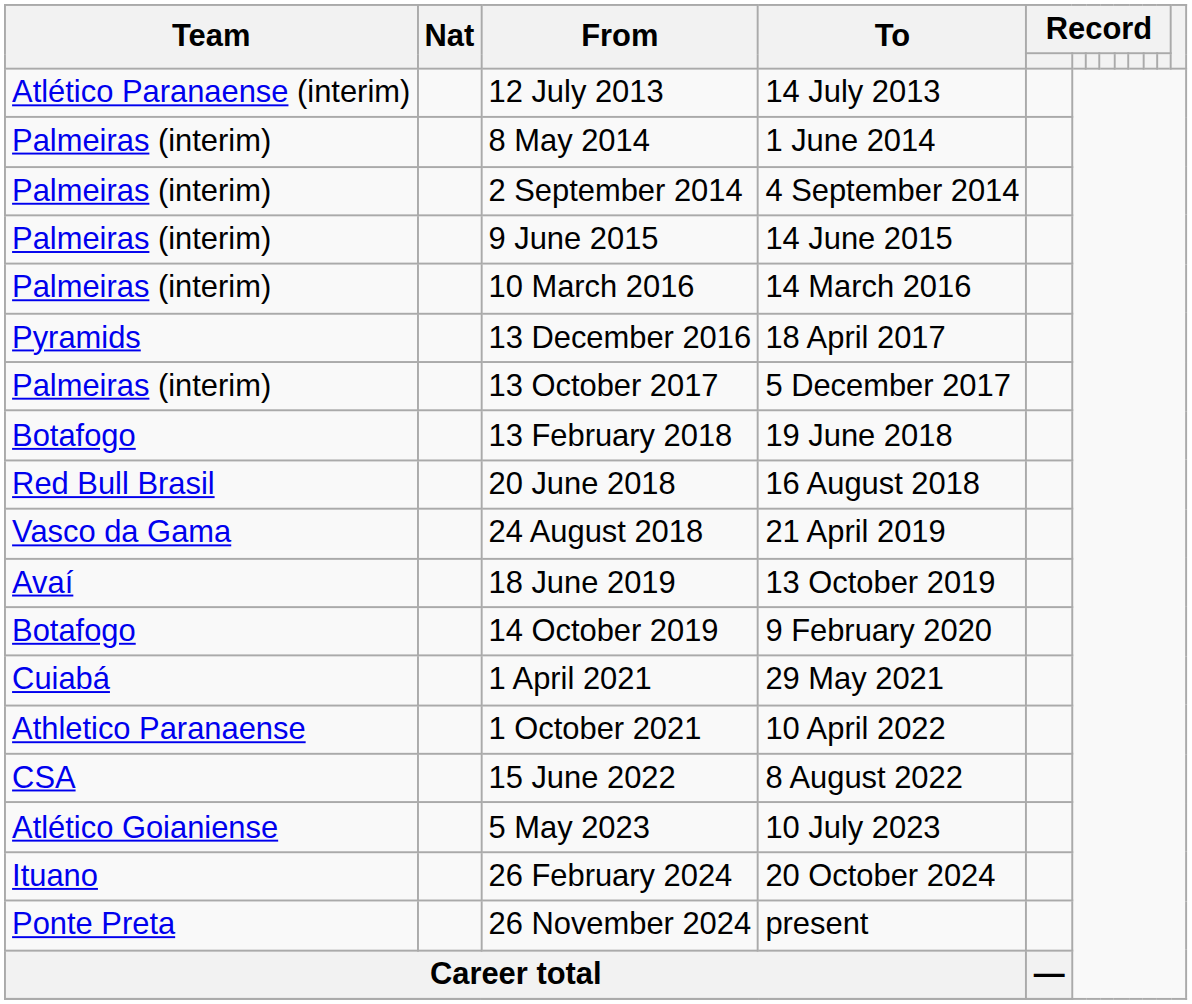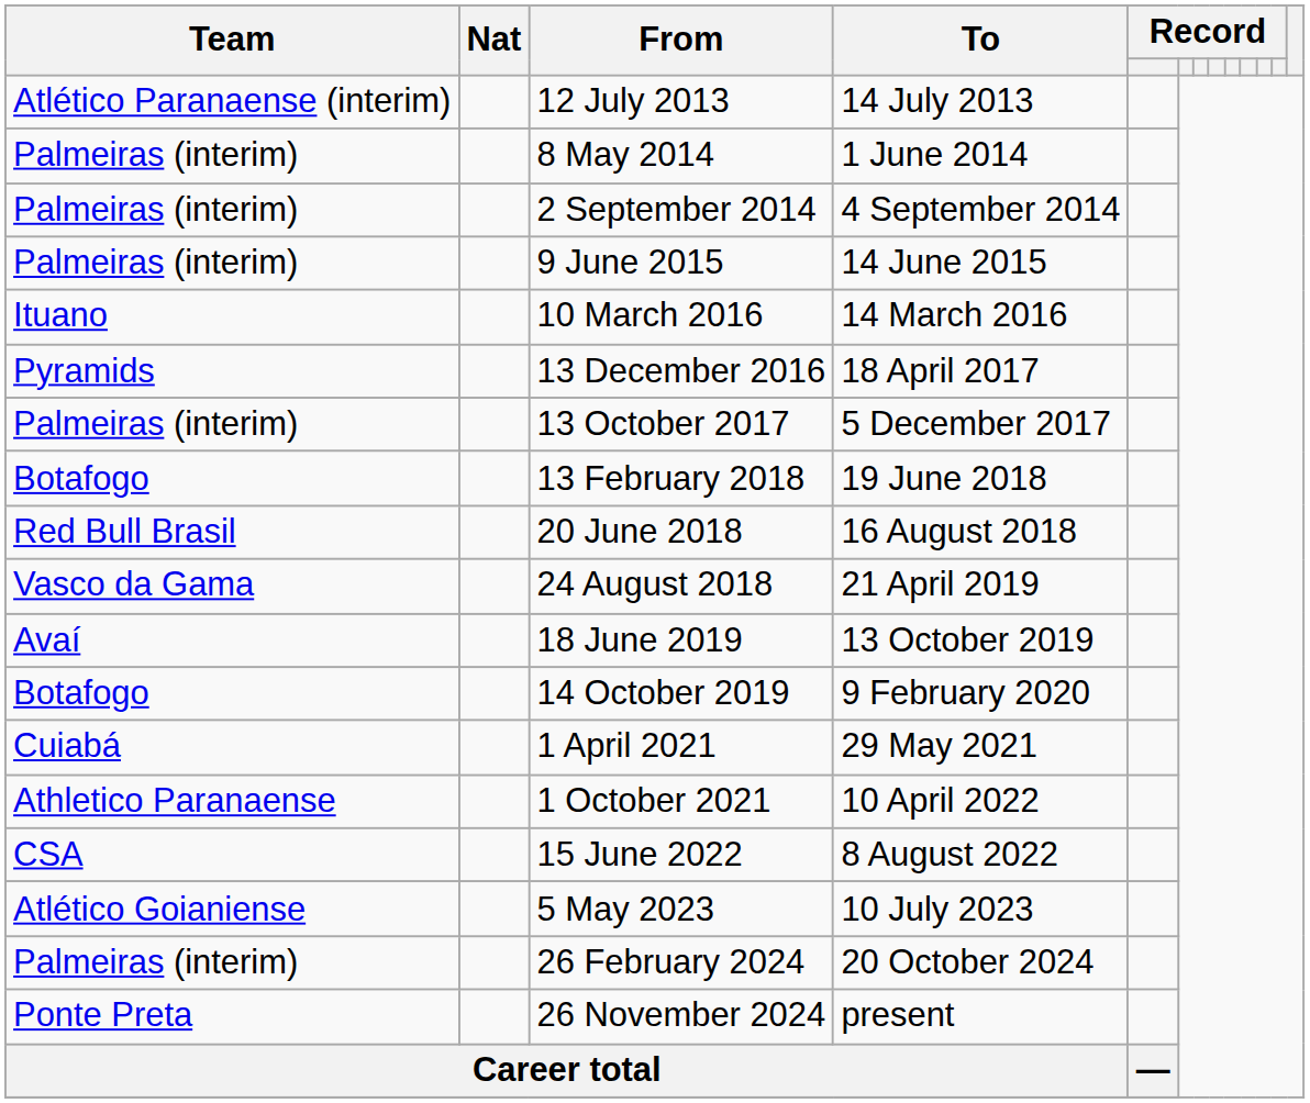 <table class="wikitable" style="text-align: center">
 <tr>
 <th rowspan="2">Team</th>
 <th rowspan="2">Nat</th>
 <th rowspan="2">From</th>
 <th rowspan="2">To</th>
 <th colspan="8">Record</th>
 <th rowspan=2></th>
 </tr>
 <tr>
 <th></th>
 <th></th>
 <th></th>
 <th></th>
 <th></th>
 <th></th>
 <th></th>
 <th></th>
 </tr>
 <tr>
 <td align=left><a href='#'>Atlético Paranaense</a> (interim)</td>
 <td></td>
 <td align=left>12 July 2013</td>
 <td align=left>14 July 2013<br></td>
 <td></td>
 </tr>
 <tr>
 <td align=left><a href='#'>Palmeiras</a> (interim)</td>
 <td></td>
 <td align=left>8 May 2014</td>
 <td align=left>1 June 2014<br></td>
 <td></td>
 </tr>
 <tr>
 <td align=left><a href='#'>Palmeiras</a> (interim)</td>
 <td></td>
 <td align=left>2 September 2014</td>
 <td align=left>4 September 2014<br></td>
 <td></td>
 </tr>
 <tr>
 <td align=left><a href='#'>Palmeiras</a> (interim)</td>
 <td></td>
 <td align=left>9 June 2015</td>
 <td align=left>14 June 2015<br></td>
 <td></td>
 </tr>
 <tr>
-<td align=left><a href='#'>Palmeiras</a> (interim)</td>
+<td align=left><a href='#'>Ituano</a></td>
 <td></td>
 <td align=left>10 March 2016</td>
 <td align=left>14 March 2016<br></td>
 <td></td>
 </tr>
 <tr>
 <td align=left><a href='#'>Pyramids</a></td>
 <td></td>
 <td align=left>13 December 2016</td>
 <td align=left>18 April 2017<br></td>
 <td></td>
 </tr>
 <tr>
 <td align=left><a href='#'>Palmeiras</a> (interim)</td>
 <td></td>
 <td align=left>13 October 2017</td>
 <td align=left>5 December 2017<br></td>
 <td></td>
 </tr>
 <tr>
 <td align=left><a href='#'>Botafogo</a></td>
 <td></td>
 <td align=left>13 February 2018</td>
 <td align=left>19 June 2018<br></td>
 <td></td>
 </tr>
 <tr>
 <td align=left><a href='#'>Red Bull Brasil</a></td>
 <td></td>
 <td align=left>20 June 2018</td>
 <td align=left>16 August 2018<br></td>
 <td></td>
 </tr>
 <tr>
 <td align=left><a href='#'>Vasco da Gama</a></td>
 <td></td>
 <td align=left>24 August 2018</td>
 <td align=left>21 April 2019<br></td>
 <td></td>
 </tr>
 <tr>
 <td align=left><a href='#'>Avaí</a></td>
 <td></td>
 <td align=left>18 June 2019</td>
 <td align=left>13 October 2019<br></td>
 <td></td>
 </tr>
 <tr>
 <td align=left><a href='#'>Botafogo</a></td>
 <td></td>
 <td align=left>14 October 2019</td>
 <td align=left>9 February 2020<br></td>
 <td></td>
 </tr>
 <tr>
 <td align=left><a href='#'>Cuiabá</a></td>
 <td></td>
 <td align=left>1 April 2021</td>
 <td align=left>29 May 2021<br></td>
 <td></td>
 </tr>
 <tr>
 <td align=left><a href='#'>Athletico Paranaense</a></td>
 <td></td>
 <td align=left>1 October 2021</td>
 <td align=left>10 April 2022<br></td>
 <td></td>
 </tr>
 <tr>
 <td align=left><a href='#'>CSA</a></td>
 <td></td>
 <td align=left>15 June 2022</td>
 <td align=left>8 August 2022<br></td>
 <td></td>
 </tr>
 <tr>
 <td align=left><a href='#'>Atlético Goianiense</a></td>
 <td></td>
 <td align=left>5 May 2023</td>
 <td align=left>10 July 2023<br></td>
 <td></td>
 </tr>
 <tr>
-<td align=left><a href='#'>Ituano</a></td>
+<td align=left><a href='#'>Palmeiras</a> (interim)</td>
 <td></td>
 <td align=left>26 February 2024</td>
 <td align=left>20 October 2024<br></td>
 <td></td>
 </tr>
 <tr>
 <td align=left><a href='#'>Ponte Preta</a></td>
 <td></td>
 <td align=left>26 November 2024</td>
 <td align=left>present<br></td>
 <td></td>
 </tr>
 <tr>
 <th colspan="4">Career total<br></th>
 <th>—</th>
 </tr>
 <tr>
 </tr>
 </table>
